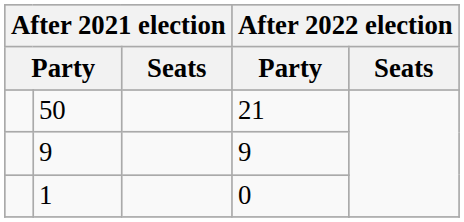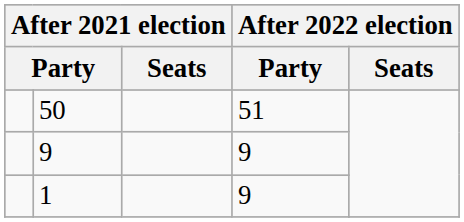 <table class="wikitable">
 <tr>
 <th colspan="3">After 2021 election</th>
 <th colspan="3">After 2022 election</th>
 </tr>
 <tr>
 <th colspan="2">Party</th>
 <th>Seats</th>
 <th colspan="2">Party</th>
 <th>Seats</th>
 </tr>
 <tr>
 <td></td>
 <td>50</td>
 <td></td>
-<td>21</td>
+<td>51</td>
 </tr>
 <tr>
 <td></td>
 <td>9</td>
 <td></td>
 <td>9</td>
 </tr>
 <tr>
 <td></td>
 <td>1</td>
 <td></td>
-<td>0</td>
+<td>9</td>
 </tr>
 </table>
